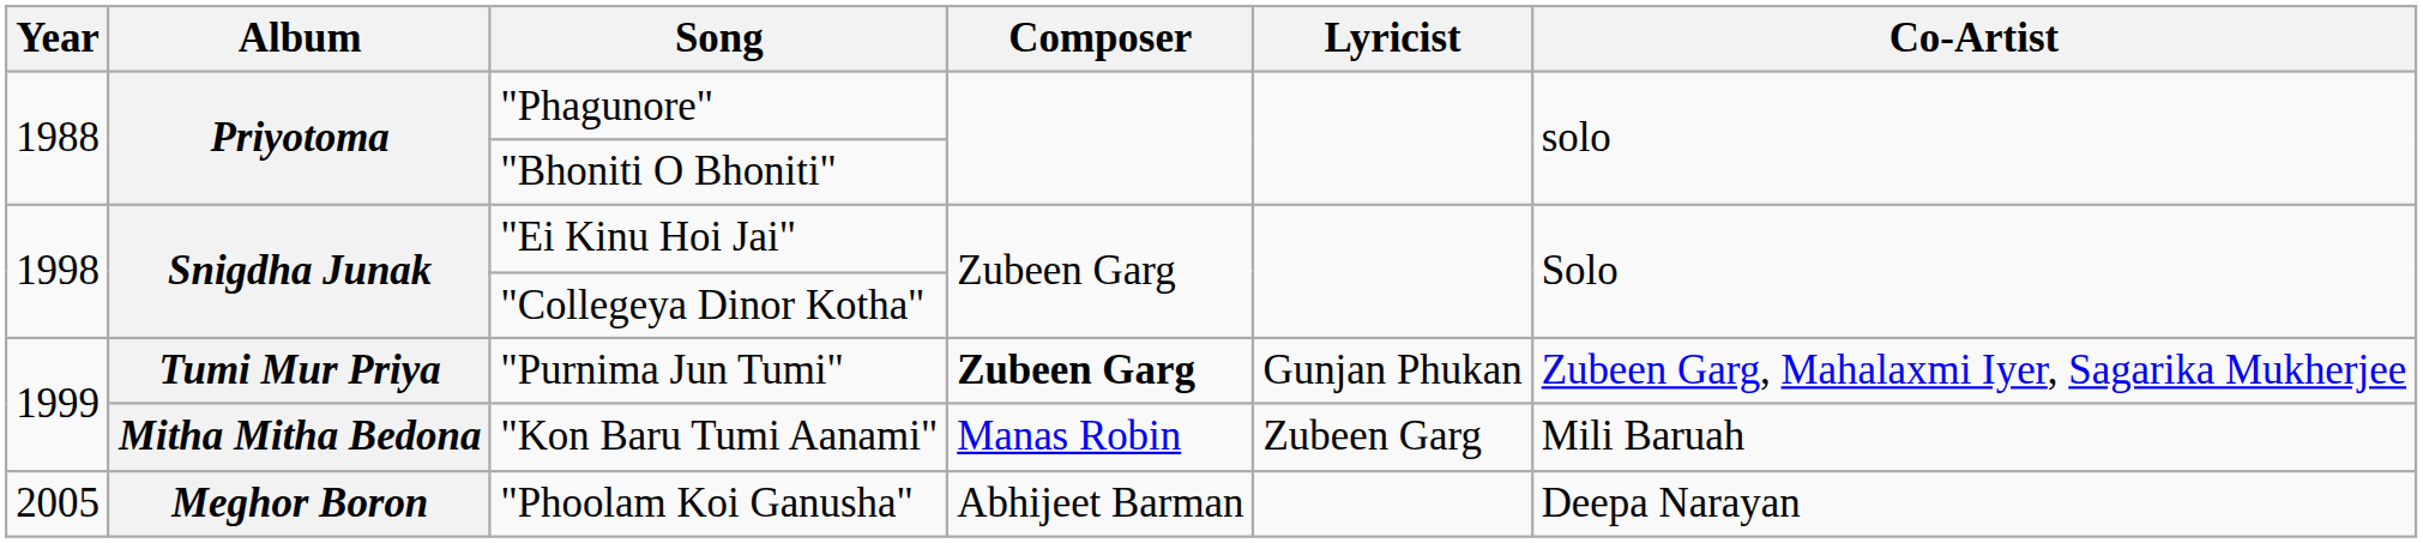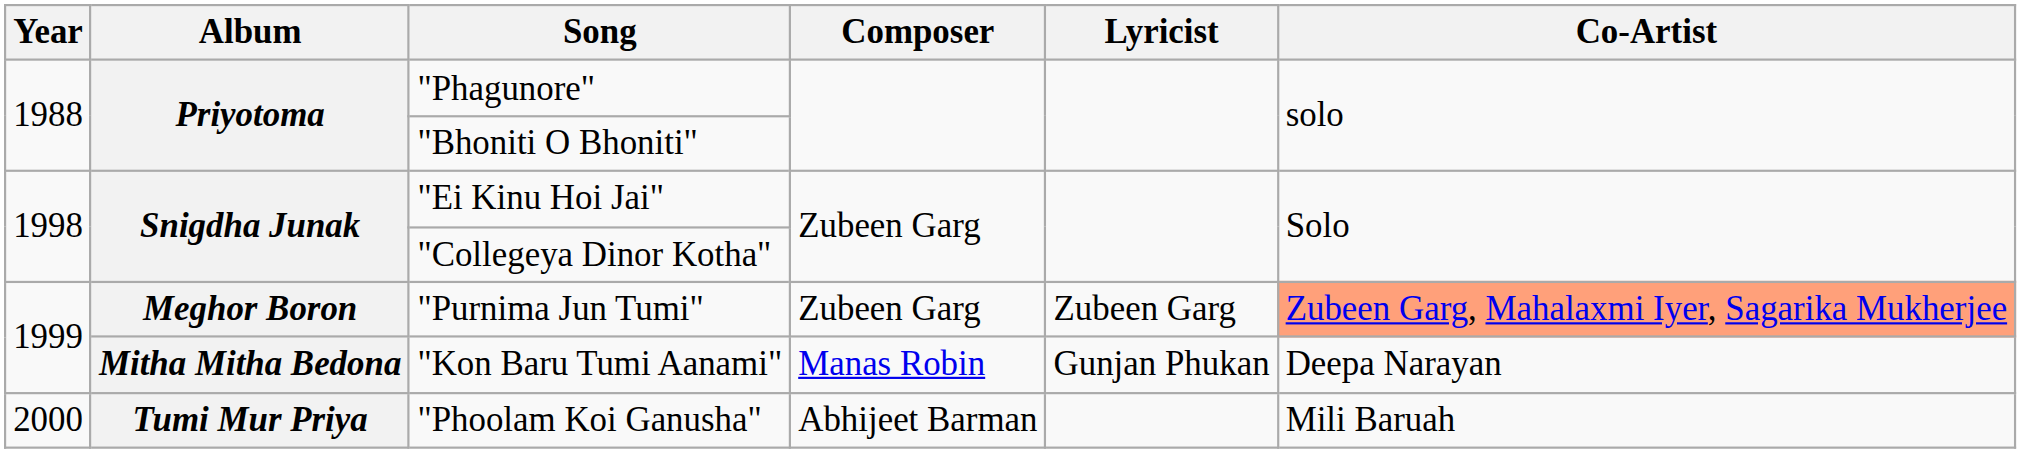 <table class="wikitable sortable">
 <tr>
 <th>Year</th>
 <th>Album</th>
 <th>Song</th>
 <th>Composer</th>
 <th>Lyricist</th>
 <th>Co-Artist</th>
 </tr>
 <tr>
 <td rowspan=2>1988</td>
 <th Rowspan=2><em>Priyotoma</em></th>
 <td>"Phagunore"</td>
 <td Rowspan=2></td>
 <td Rowspan=2></td>
 <td Rowspan=2>solo</td>
 </tr>
 <tr>
 <td>"Bhoniti O Bhoniti"</td>
 </tr>
 <tr>
 <td rowspan="2">1998</td>
 <th rowspan="2"><em>Snigdha Junak</em></th>
 <td>"Ei Kinu Hoi Jai"</td>
 <td rowspan="2">Zubeen Garg</td>
 <td Rowspan=2></td>
 <td rowspan="2">Solo</td>
 </tr>
 <tr>
 <td>"Collegeya Dinor Kotha"</td>
 </tr>
 <tr>
 <td rowspan="2">1999</td>
-<th><em>Tumi Mur Priya</em></th>
+<th><em>Meghor Boron</em></th>
 <td>"Purnima Jun Tumi"</td>
-<td><strong>Zubeen Garg</strong></td>
-<td>Gunjan Phukan</td>
-<td><a href='#'>Zubeen Garg</a>, <a href='#'>Mahalaxmi Iyer</a>, <a href='#'>Sagarika Mukherjee</a></td>
+<td>Zubeen Garg</td>
+<td>Zubeen Garg</td>
+<td style="background: lightsalmon;"><a href='#'>Zubeen Garg</a>, <a href='#'>Mahalaxmi Iyer</a>, <a href='#'>Sagarika Mukherjee</a></td>
 </tr>
 <tr>
 <th><em>Mitha Mitha Bedona</em></th>
 <td>"Kon Baru Tumi Aanami"</td>
 <td><a href='#'>Manas Robin</a></td>
-<td>Zubeen Garg</td>
-<td>Mili Baruah</td>
+<td>Gunjan Phukan</td>
+<td>Deepa Narayan</td>
 </tr>
 <tr>
-<td>2005</td>
-<th><em>Meghor Boron</em></th>
+<td>2000</td>
+<th><em>Tumi Mur Priya</em></th>
 <td>"Phoolam Koi Ganusha"</td>
 <td>Abhijeet Barman</td>
 <td></td>
-<td>Deepa Narayan</td>
+<td>Mili Baruah</td>
 </tr>
 </table>
